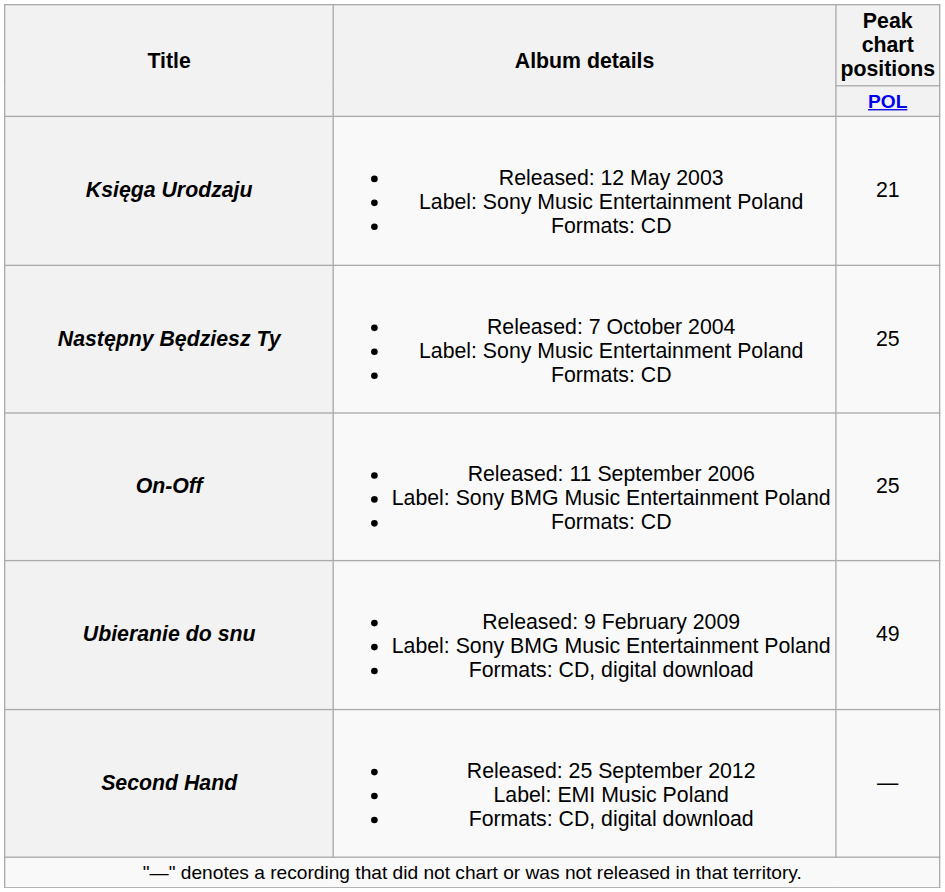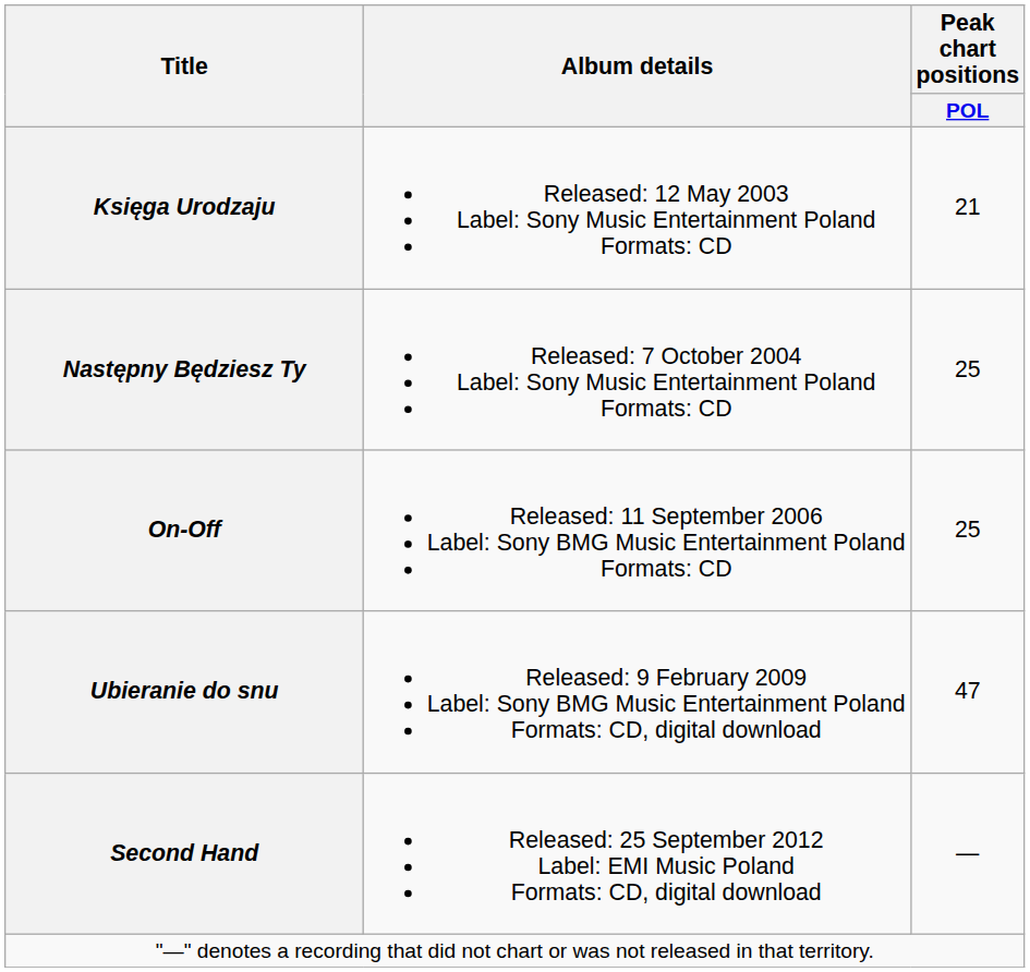 <table class="wikitable plainrowheaders" style="text-align:center;">
 <tr>
 <th scope="col" rowspan="2" style="width:15em;">Title</th>
 <th scope="col" rowspan="2">Album details</th>
 <th scope="col" colspan="1">Peak chart positions</th>
 </tr>
 <tr>
 <th scope="col" style="width:3em;font-size:90%;"><a href='#'>POL</a><br></th>
 </tr>
 <tr>
 <th scope="row"><em>Księga Urodzaju</em></th>
 <td><br><ul><li>Released: 12 May 2003</li><li>Label: Sony Music Entertainment Poland</li><li>Formats: CD</li></ul></td>
 <td>21</td>
 </tr>
 <tr>
 <th scope="row"><em>Następny Będziesz Ty</em></th>
 <td><br><ul><li>Released: 7 October 2004</li><li>Label: Sony Music Entertainment Poland</li><li>Formats: CD</li></ul></td>
 <td>25</td>
 </tr>
 <tr>
 <th scope="row"><em>On-Off</em></th>
 <td><br><ul><li>Released: 11 September 2006</li><li>Label: Sony BMG Music Entertainment Poland</li><li>Formats: CD</li></ul></td>
 <td>25</td>
 </tr>
 <tr>
 <th scope="row"><em>Ubieranie do snu</em></th>
 <td><br><ul><li>Released: 9 February 2009</li><li>Label: Sony BMG Music Entertainment Poland</li><li>Formats: CD, digital download</li></ul></td>
-<td>49</td>
+<td>47</td>
 </tr>
 <tr>
 <th scope="row"><em>Second Hand</em></th>
 <td><br><ul><li>Released: 25 September 2012</li><li>Label: EMI Music Poland</li><li>Formats: CD, digital download</li></ul></td>
 <td>—</td>
 </tr>
 <tr>
 <td colspan="10" style="font-size:90%">"—" denotes a recording that did not chart or was not released in that territory.</td>
 </tr>
 </table>
